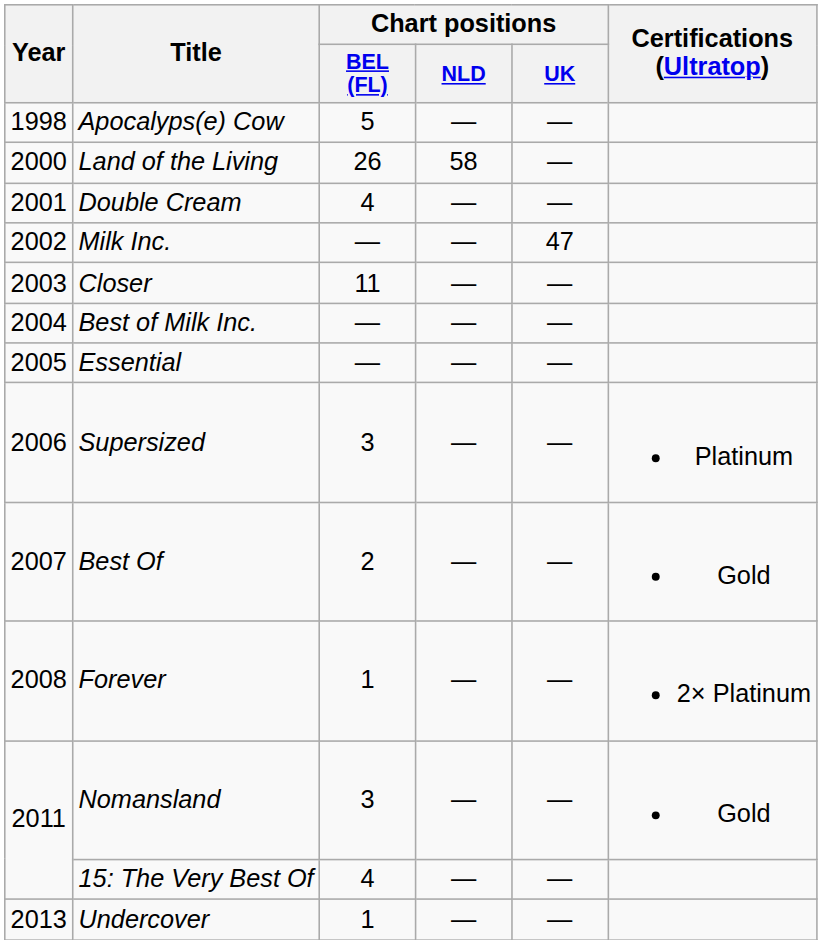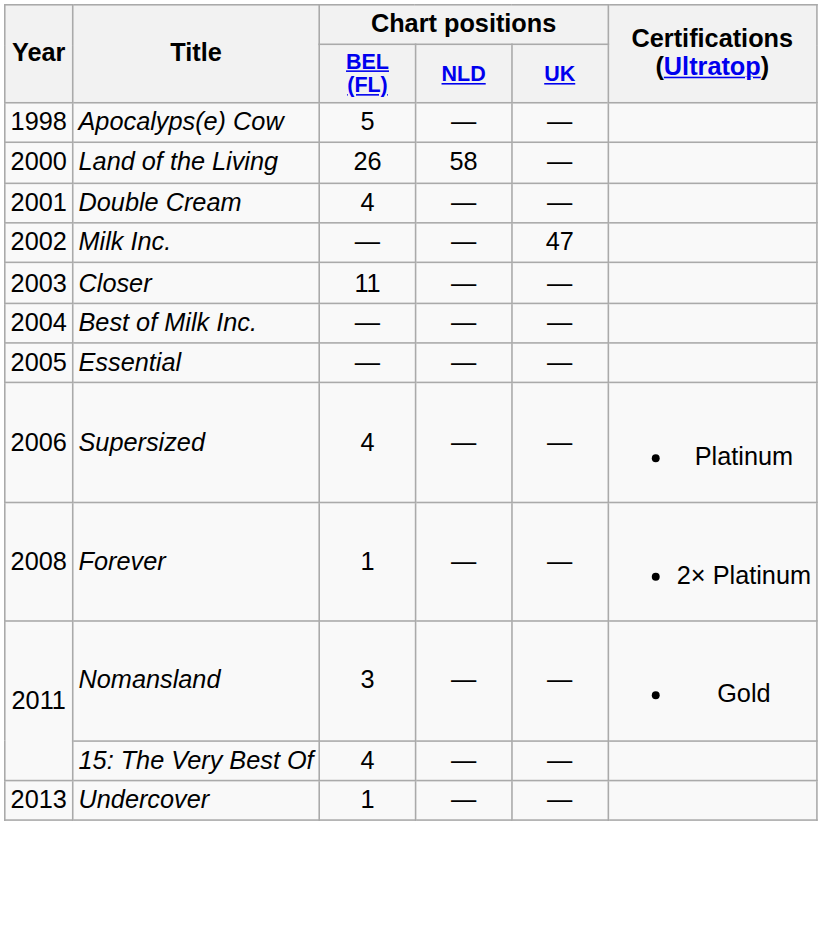 <table class="wikitable" style="text-align:center;">
 <tr>
 <th rowspan="2">Year</th>
 <th rowspan="2">Title</th>
 <th colspan="3">Chart positions</th>
 <th rowspan="2">Certifications<br>(<a href='#'>Ultratop</a>)</th>
 </tr>
 <tr>
 <th style="width:4em;font-size:85%;"><a href='#'>BEL<br>(FL)</a></th>
 <th style="width:4em;font-size:85%;"><a href='#'>NLD</a><br></th>
 <th style="width:4em;font-size:85%;"><a href='#'>UK</a><br></th>
 </tr>
 <tr>
 <td>1998</td>
 <td style="text-align:left;"><em>Apocalyps(e) Cow</em></td>
 <td>5</td>
 <td>—</td>
 <td>—</td>
 <td></td>
 </tr>
 <tr>
 <td>2000</td>
 <td style="text-align:left;"><em>Land of the Living</em></td>
 <td>26</td>
 <td>58</td>
 <td>—</td>
 <td></td>
 </tr>
 <tr>
 <td>2001</td>
 <td style="text-align:left;"><em>Double Cream</em></td>
 <td>4</td>
 <td>—</td>
 <td>—</td>
 <td></td>
 </tr>
 <tr>
 <td>2002</td>
 <td style="text-align:left;"><em>Milk Inc.</em></td>
 <td>—</td>
 <td>—</td>
 <td>47</td>
 <td></td>
 </tr>
 <tr>
 <td>2003</td>
 <td style="text-align:left;"><em>Closer</em></td>
 <td>11</td>
 <td>—</td>
 <td>—</td>
 <td></td>
 </tr>
 <tr>
 <td>2004</td>
 <td style="text-align:left;"><em>Best of Milk Inc.</em></td>
 <td>—</td>
 <td>—</td>
 <td>—</td>
 <td></td>
 </tr>
 <tr>
 <td>2005</td>
 <td style="text-align:left;"><em>Essential</em></td>
 <td>—</td>
 <td>—</td>
 <td>—</td>
 <td></td>
 </tr>
 <tr>
 <td>2006</td>
 <td style="text-align:left;"><em>Supersized</em></td>
-<td>3</td>
+<td>4</td>
 <td>—</td>
 <td>—</td>
 <td><br><ul><li>Platinum</li></ul></td>
-</tr>
-<tr>
-<td>2007</td>
-<td style="text-align:left;"><em>Best Of</em></td>
-<td>2</td>
-<td>—</td>
-<td>—</td>
-<td><br><ul><li>Gold</li></ul></td>
 </tr>
 <tr>
 <td>2008</td>
 <td style="text-align:left;"><em>Forever</em></td>
 <td>1</td>
 <td>—</td>
 <td>—</td>
 <td><br><ul><li>2× Platinum</li></ul></td>
 </tr>
 <tr>
 <td rowspan="2">2011</td>
 <td style="text-align:left;"><em>Nomansland</em></td>
 <td>3</td>
 <td>—</td>
 <td>—</td>
 <td><br><ul><li>Gold</li></ul></td>
 </tr>
 <tr>
 <td style="text-align:left;"><em>15: The Very Best Of</em></td>
 <td>4</td>
 <td>—</td>
 <td>—</td>
 <td></td>
 </tr>
 <tr>
 <td>2013</td>
 <td style="text-align:left;"><em>Undercover</em></td>
 <td>1</td>
 <td>—</td>
 <td>—</td>
 <td></td>
 </tr>
 </table>
